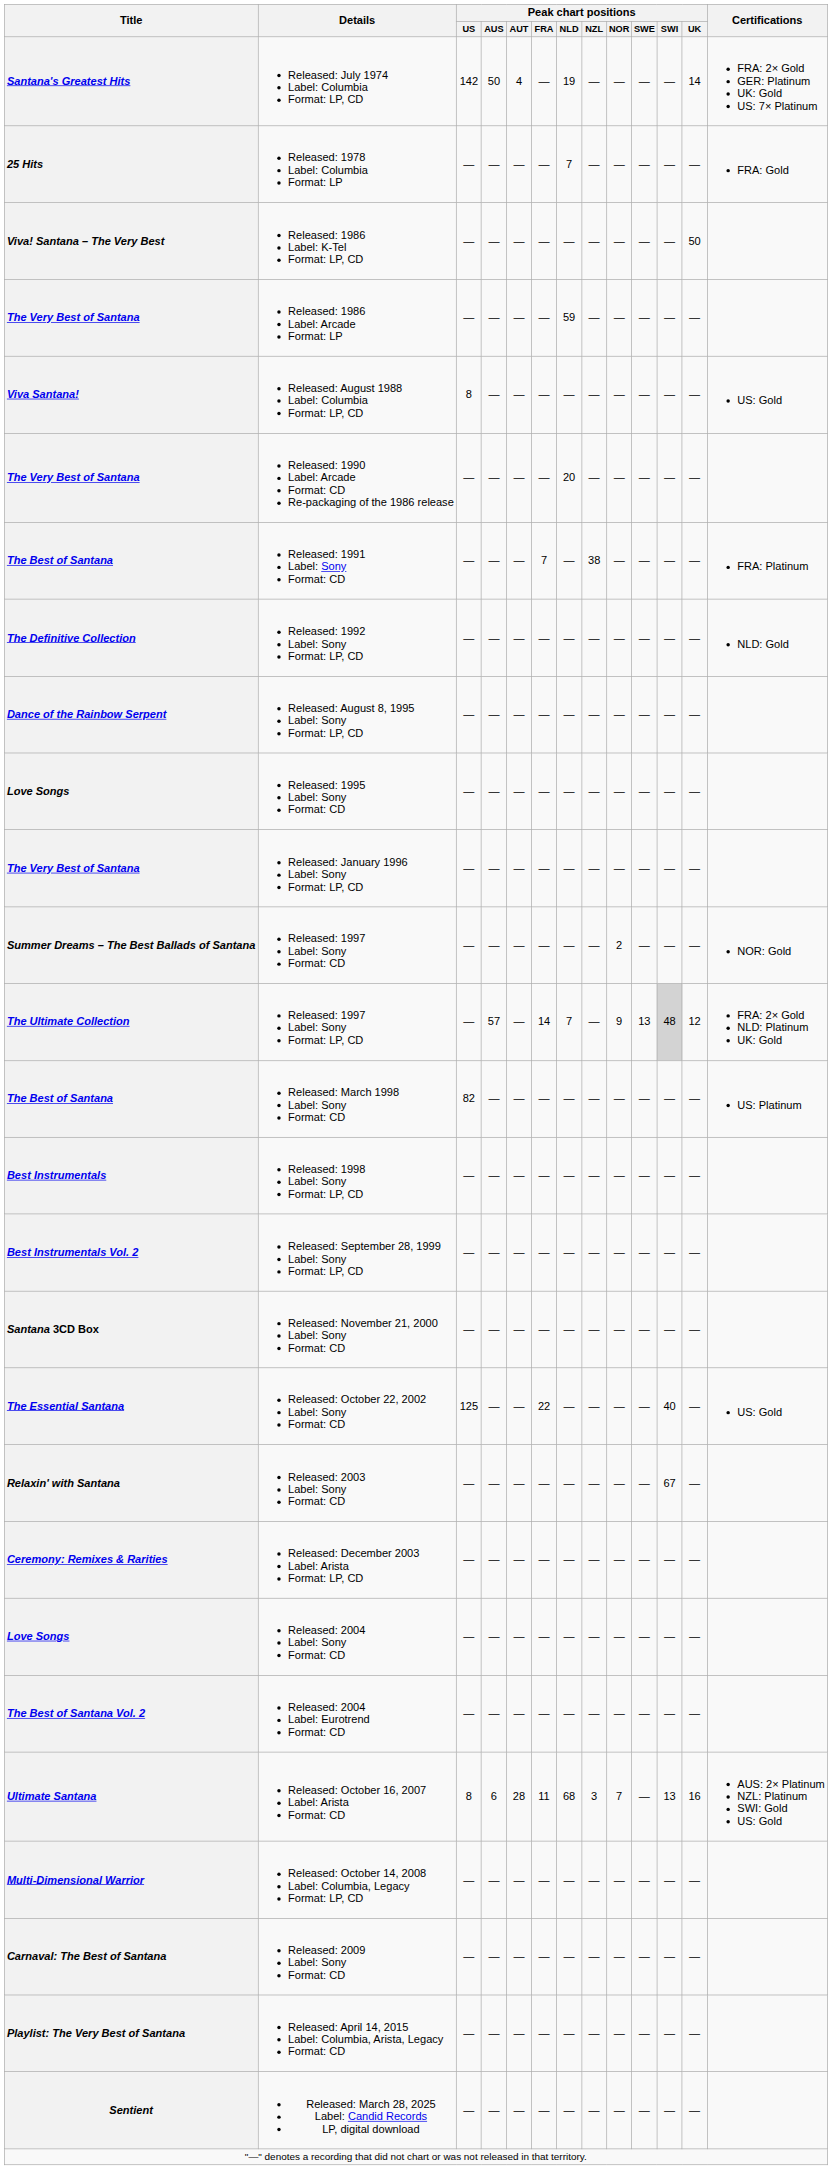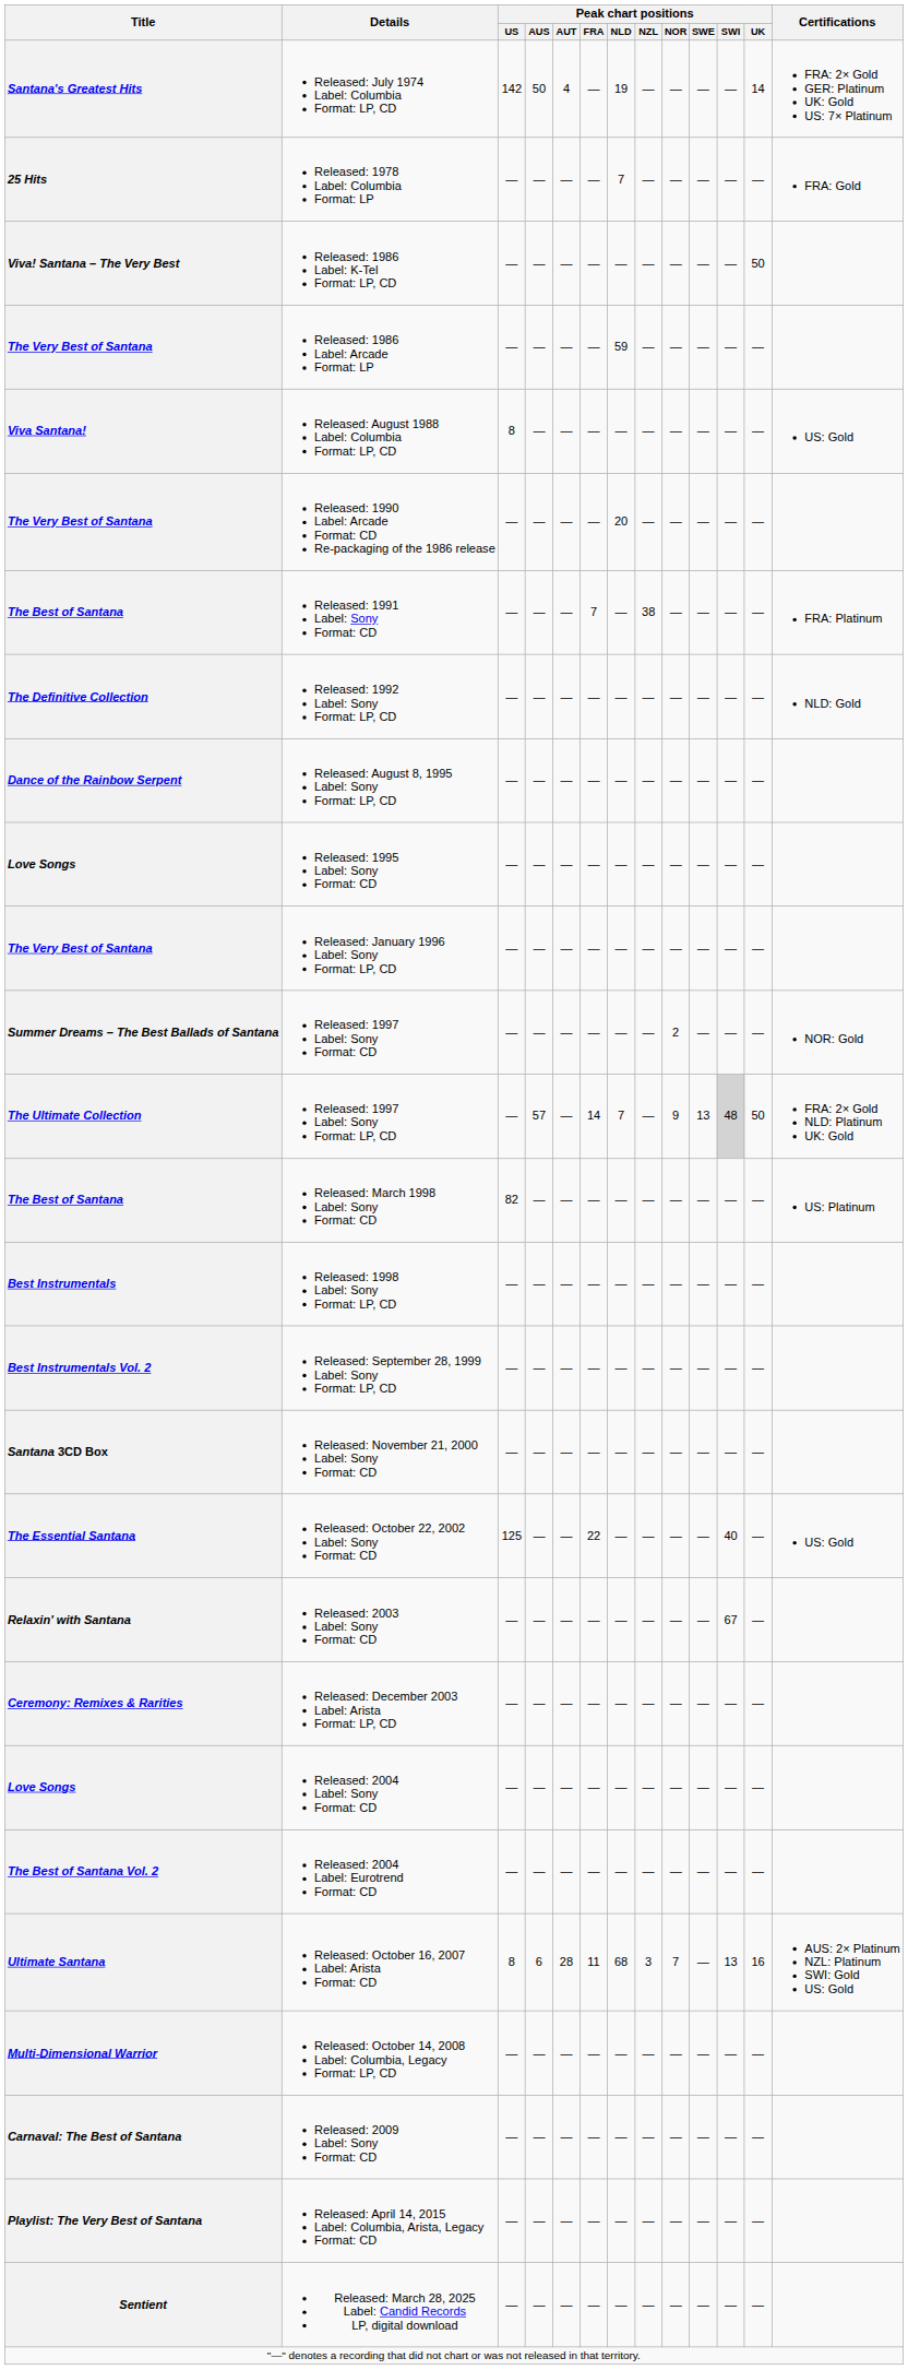 <table class="wikitable plainrowheaders" style="text-align:center;">
 <tr>
 <th scope=col rowspan="2">Title</th>
 <th scope=col rowspan="2">Details</th>
 <th scope=col colspan=10>Peak chart positions</th>
 <th scope=col rowspan="2">Certifications</th>
 </tr>
 <tr style="font-size:smaller;">
 <th scope="col" style="width:30px;">US<br></th>
 <th scope="col" style="width:30px;">AUS<br></th>
 <th scope="col" style="width:30px;">AUT<br></th>
 <th scope="col" style="width:30px;">FRA<br></th>
 <th scope="col" style="width:30px;">NLD<br></th>
 <th scope="col" style="width:30px;">NZL<br></th>
 <th scope="col" style="width:30px;">NOR<br></th>
 <th scope="col" style="width:30px;">SWE<br></th>
 <th scope="col" style="width:30px;">SWI<br></th>
 <th scope="col" style="width:30px;">UK<br></th>
 </tr>
 <tr>
 <th scope=row style="text-align:left;"><em><a href='#'>Santana's Greatest Hits</a></em></th>
 <td style="text-align:left;"><br><ul><li>Released: July 1974</li><li>Label: Columbia</li><li>Format: LP, CD</li></ul></td>
 <td>142</td>
 <td>50</td>
 <td>4</td>
 <td>—</td>
 <td>19</td>
 <td>—</td>
 <td>—</td>
 <td>—</td>
 <td>—</td>
 <td>14</td>
 <td style="text-align:left;"><br><ul><li>FRA: 2× Gold</li><li>GER: Platinum</li><li>UK: Gold</li><li>US: 7× Platinum</li></ul></td>
 </tr>
 <tr>
 <th scope=row style="text-align:left;"><em>25 Hits</em></th>
 <td style="text-align:left;"><br><ul><li>Released: 1978</li><li>Label: Columbia</li><li>Format: LP</li></ul></td>
 <td>—</td>
 <td>—</td>
 <td>—</td>
 <td>—</td>
 <td>7</td>
 <td>—</td>
 <td>—</td>
 <td>—</td>
 <td>—</td>
 <td>—</td>
 <td style="text-align:left;"><br><ul><li>FRA: Gold</li></ul></td>
 </tr>
 <tr>
 <th scope=row style="text-align:left;"><em>Viva! Santana – The Very Best</em></th>
 <td style="text-align:left;"><br><ul><li>Released: 1986</li><li>Label: K-Tel</li><li>Format: LP, CD</li></ul></td>
 <td>—</td>
 <td>—</td>
 <td>—</td>
 <td>—</td>
 <td>—</td>
 <td>—</td>
 <td>—</td>
 <td>—</td>
 <td>—</td>
 <td>50</td>
 <td style="text-align:left;"></td>
 </tr>
 <tr>
 <th scope=row style="text-align:left;"><em><a href='#'>The Very Best of Santana</a></em></th>
 <td style="text-align:left;"><br><ul><li>Released: 1986</li><li>Label: Arcade</li><li>Format: LP</li></ul></td>
 <td>—</td>
 <td>—</td>
 <td>—</td>
 <td>—</td>
 <td>59</td>
 <td>—</td>
 <td>—</td>
 <td>—</td>
 <td>—</td>
 <td>—</td>
 <td style="text-align:left;"></td>
 </tr>
 <tr>
 <th scope=row style="text-align:left;"><em><a href='#'>Viva Santana!</a></em></th>
 <td style="text-align:left;"><br><ul><li>Released: August 1988</li><li>Label: Columbia</li><li>Format: LP, CD</li></ul></td>
 <td>8</td>
 <td>—</td>
 <td>—</td>
 <td>—</td>
 <td>—</td>
 <td>—</td>
 <td>—</td>
 <td>—</td>
 <td>—</td>
 <td>—</td>
 <td style="text-align:left;"><br><ul><li>US: Gold</li></ul></td>
 </tr>
 <tr>
 <th scope=row style="text-align:left;"><em><a href='#'>The Very Best of Santana</a></em></th>
 <td style="text-align:left;"><br><ul><li>Released: 1990</li><li>Label: Arcade</li><li>Format: CD</li><li>Re-packaging of the 1986 release</li></ul></td>
 <td>—</td>
 <td>—</td>
 <td>—</td>
 <td>—</td>
 <td>20</td>
 <td>—</td>
 <td>—</td>
 <td>—</td>
 <td>—</td>
 <td>—</td>
 <td style="text-align:left;"></td>
 </tr>
 <tr>
 <th scope=row style="text-align:left;"><em><a href='#'>The Best of Santana</a></em></th>
 <td style="text-align:left;"><br><ul><li>Released: 1991</li><li>Label: <a href='#'>Sony</a></li><li>Format: CD</li></ul></td>
 <td>—</td>
 <td>—</td>
 <td>—</td>
 <td>7</td>
 <td>—</td>
 <td>38</td>
 <td>—</td>
 <td>—</td>
 <td>—</td>
 <td>—</td>
 <td style="text-align:left;"><br><ul><li>FRA: Platinum</li></ul></td>
 </tr>
 <tr>
 <th scope=row style="text-align:left;"><em><a href='#'>The Definitive Collection</a></em></th>
 <td style="text-align:left;"><br><ul><li>Released: 1992</li><li>Label: Sony</li><li>Format: LP, CD</li></ul></td>
 <td>—</td>
 <td>—</td>
 <td>—</td>
 <td>—</td>
 <td>—</td>
 <td>—</td>
 <td>—</td>
 <td>—</td>
 <td>—</td>
 <td>—</td>
 <td style="text-align:left;"><br><ul><li>NLD: Gold</li></ul></td>
 </tr>
 <tr>
 <th scope=row style="text-align:left;"><em><a href='#'>Dance of the Rainbow Serpent</a></em></th>
 <td style="text-align:left;"><br><ul><li>Released: August 8, 1995</li><li>Label: Sony</li><li>Format: LP, CD</li></ul></td>
 <td>—</td>
 <td>—</td>
 <td>—</td>
 <td>—</td>
 <td>—</td>
 <td>—</td>
 <td>—</td>
 <td>—</td>
 <td>—</td>
 <td>—</td>
 <td style="text-align:left;"></td>
 </tr>
 <tr>
 <th scope=row style="text-align:left;"><em>Love Songs</em></th>
 <td style="text-align:left;"><br><ul><li>Released: 1995</li><li>Label: Sony</li><li>Format: CD</li></ul></td>
 <td>—</td>
 <td>—</td>
 <td>—</td>
 <td>—</td>
 <td>—</td>
 <td>—</td>
 <td>—</td>
 <td>—</td>
 <td>—</td>
 <td>—</td>
 <td style="text-align:left;"></td>
 </tr>
 <tr>
 <th scope=row style="text-align:left;"><em><a href='#'>The Very Best of Santana</a></em></th>
 <td style="text-align:left;"><br><ul><li>Released: January 1996</li><li>Label: Sony</li><li>Format: LP, CD</li></ul></td>
 <td>—</td>
 <td>—</td>
 <td>—</td>
 <td>—</td>
 <td>—</td>
 <td>—</td>
 <td>—</td>
 <td>—</td>
 <td>—</td>
 <td>—</td>
 <td style="text-align:left;"></td>
 </tr>
 <tr>
 <th scope=row style="text-align:left;"><em>Summer Dreams – The Best Ballads of Santana</em></th>
 <td style="text-align:left;"><br><ul><li>Released: 1997</li><li>Label: Sony</li><li>Format: CD</li></ul></td>
 <td>—</td>
 <td>—</td>
 <td>—</td>
 <td>—</td>
 <td>—</td>
 <td>—</td>
 <td>2</td>
 <td>—</td>
 <td>—</td>
 <td>—</td>
 <td style="text-align:left;"><br><ul><li>NOR: Gold</li></ul></td>
 </tr>
 <tr>
 <th scope=row style="text-align:left;"><em><a href='#'>The Ultimate Collection</a></em></th>
 <td style="text-align:left;"><br><ul><li>Released: 1997</li><li>Label: Sony</li><li>Format: LP, CD</li></ul></td>
 <td>—</td>
 <td>57</td>
 <td>—</td>
 <td>14</td>
 <td>7</td>
 <td>—</td>
 <td>9</td>
 <td>13</td>
 <td style="background: lightgrey;">48</td>
-<td>12</td>
+<td>50</td>
 <td style="text-align:left;"><br><ul><li>FRA: 2× Gold</li><li>NLD: Platinum</li><li>UK: Gold</li></ul></td>
 </tr>
 <tr>
 <th scope=row style="text-align:left;"><em><a href='#'>The Best of Santana</a></em></th>
 <td style="text-align:left;"><br><ul><li>Released: March 1998</li><li>Label: Sony</li><li>Format: CD</li></ul></td>
 <td>82</td>
 <td>—</td>
 <td>—</td>
 <td>—</td>
 <td>—</td>
 <td>—</td>
 <td>—</td>
 <td>—</td>
 <td>—</td>
 <td>—</td>
 <td style="text-align:left;"><br><ul><li>US: Platinum</li></ul></td>
 </tr>
 <tr>
 <th scope=row style="text-align:left;"><em><a href='#'>Best Instrumentals</a></em></th>
 <td style="text-align:left;"><br><ul><li>Released: 1998</li><li>Label: Sony</li><li>Format: LP, CD</li></ul></td>
 <td>—</td>
 <td>—</td>
 <td>—</td>
 <td>—</td>
 <td>—</td>
 <td>—</td>
 <td>—</td>
 <td>—</td>
 <td>—</td>
 <td>—</td>
 <td style="text-align:left;"></td>
 </tr>
 <tr>
 <th scope=row style="text-align:left;"><em><a href='#'>Best Instrumentals Vol. 2</a></em></th>
 <td style="text-align:left;"><br><ul><li>Released: September 28, 1999</li><li>Label: Sony</li><li>Format: LP, CD</li></ul></td>
 <td>—</td>
 <td>—</td>
 <td>—</td>
 <td>—</td>
 <td>—</td>
 <td>—</td>
 <td>—</td>
 <td>—</td>
 <td>—</td>
 <td>—</td>
 <td style="text-align:left;"></td>
 </tr>
 <tr>
 <th scope=row style="text-align:left;"><em>Santana</em> 3CD Box</th>
 <td style="text-align:left;"><br><ul><li>Released: November 21, 2000</li><li>Label: Sony</li><li>Format: CD</li></ul></td>
 <td>—</td>
 <td>—</td>
 <td>—</td>
 <td>—</td>
 <td>—</td>
 <td>—</td>
 <td>—</td>
 <td>—</td>
 <td>—</td>
 <td>—</td>
 <td style="text-align:left;"></td>
 </tr>
 <tr>
 <th scope=row style="text-align:left;"><em><a href='#'>The Essential Santana</a></em></th>
 <td style="text-align:left;"><br><ul><li>Released: October 22, 2002</li><li>Label: Sony</li><li>Format: CD</li></ul></td>
 <td>125</td>
 <td>—</td>
 <td>—</td>
 <td>22</td>
 <td>—</td>
 <td>—</td>
 <td>—</td>
 <td>—</td>
 <td>40</td>
 <td>—</td>
 <td style="text-align:left;"><br><ul><li>US: Gold</li></ul></td>
 </tr>
 <tr>
 <th scope=row style="text-align:left;"><em>Relaxin' with Santana</em></th>
 <td style="text-align:left;"><br><ul><li>Released: 2003</li><li>Label: Sony</li><li>Format: CD</li></ul></td>
 <td>—</td>
 <td>—</td>
 <td>—</td>
 <td>—</td>
 <td>—</td>
 <td>—</td>
 <td>—</td>
 <td>—</td>
 <td>67</td>
 <td>—</td>
 <td style="text-align:left;"></td>
 </tr>
 <tr>
 <th scope=row style="text-align:left;"><em><a href='#'>Ceremony: Remixes & Rarities</a></em></th>
 <td style="text-align:left;"><br><ul><li>Released: December 2003</li><li>Label: Arista</li><li>Format: LP, CD</li></ul></td>
 <td>—</td>
 <td>—</td>
 <td>—</td>
 <td>—</td>
 <td>—</td>
 <td>—</td>
 <td>—</td>
 <td>—</td>
 <td>—</td>
 <td>—</td>
 <td style="text-align:left;"></td>
 </tr>
 <tr>
 <th scope=row style="text-align:left;"><em><a href='#'>Love Songs</a></em></th>
 <td style="text-align:left;"><br><ul><li>Released: 2004</li><li>Label: Sony</li><li>Format: CD</li></ul></td>
 <td>—</td>
 <td>—</td>
 <td>—</td>
 <td>—</td>
 <td>—</td>
 <td>—</td>
 <td>—</td>
 <td>—</td>
 <td>—</td>
 <td>—</td>
 <td style="text-align:left;"></td>
 </tr>
 <tr>
 <th scope=row style="text-align:left;"><em><a href='#'>The Best of Santana Vol. 2</a></em></th>
 <td style="text-align:left;"><br><ul><li>Released: 2004</li><li>Label: Eurotrend</li><li>Format: CD</li></ul></td>
 <td>—</td>
 <td>—</td>
 <td>—</td>
 <td>—</td>
 <td>—</td>
 <td>—</td>
 <td>—</td>
 <td>—</td>
 <td>—</td>
 <td>—</td>
 <td style="text-align:left;"></td>
 </tr>
 <tr>
 <th scope=row style="text-align:left;"><em><a href='#'>Ultimate Santana</a></em></th>
 <td style="text-align:left;"><br><ul><li>Released: October 16, 2007</li><li>Label: Arista</li><li>Format: CD</li></ul></td>
 <td>8</td>
 <td>6</td>
 <td>28</td>
 <td>11</td>
 <td>68</td>
 <td>3</td>
 <td>7</td>
 <td>—</td>
 <td>13</td>
 <td>16</td>
 <td style="text-align:left;"><br><ul><li>AUS: 2× Platinum</li><li>NZL: Platinum</li><li>SWI: Gold</li><li>US: Gold</li></ul></td>
 </tr>
 <tr>
 <th scope=row style="text-align:left;"><em><a href='#'>Multi-Dimensional Warrior</a></em></th>
 <td style="text-align:left;"><br><ul><li>Released: October 14, 2008</li><li>Label: Columbia, Legacy</li><li>Format: LP, CD</li></ul></td>
 <td>—</td>
 <td>—</td>
 <td>—</td>
 <td>—</td>
 <td>—</td>
 <td>—</td>
 <td>—</td>
 <td>—</td>
 <td>—</td>
 <td>—</td>
 <td></td>
 </tr>
 <tr>
 <th scope=row style="text-align:left;"><em>Carnaval: The Best of Santana</em></th>
 <td style="text-align:left;"><br><ul><li>Released: 2009</li><li>Label: Sony</li><li>Format: CD</li></ul></td>
 <td>—</td>
 <td>—</td>
 <td>—</td>
 <td>—</td>
 <td>—</td>
 <td>—</td>
 <td>—</td>
 <td>—</td>
 <td>—</td>
 <td>—</td>
 <td style="text-align:left;"></td>
 </tr>
 <tr>
 <th scope=row style="text-align:left;"><em>Playlist: The Very Best of Santana</em></th>
 <td style="text-align:left;"><br><ul><li>Released: April 14, 2015</li><li>Label: Columbia, Arista, Legacy</li><li>Format: CD</li></ul></td>
 <td>—</td>
 <td>—</td>
 <td>—</td>
 <td>—</td>
 <td>—</td>
 <td>—</td>
 <td>—</td>
 <td>—</td>
 <td>—</td>
 <td>—</td>
 <td></td>
 </tr>
 <tr>
 <th scope=row><em>Sentient</em></th>
 <td><br><ul><li>Released: March 28, 2025</li><li>Label: <a href='#'>Candid Records</a></li><li>LP, digital download</li></ul></td>
 <td>—</td>
 <td>—</td>
 <td>—</td>
 <td>—</td>
 <td>—</td>
 <td>—</td>
 <td>—</td>
 <td>—</td>
 <td>—</td>
 <td>—</td>
 <td></td>
 </tr>
 <tr>
 <td colspan="23" style="font-size:90%;">"—" denotes a recording that did not chart or was not released in that territory.</td>
 </tr>
 </table>
